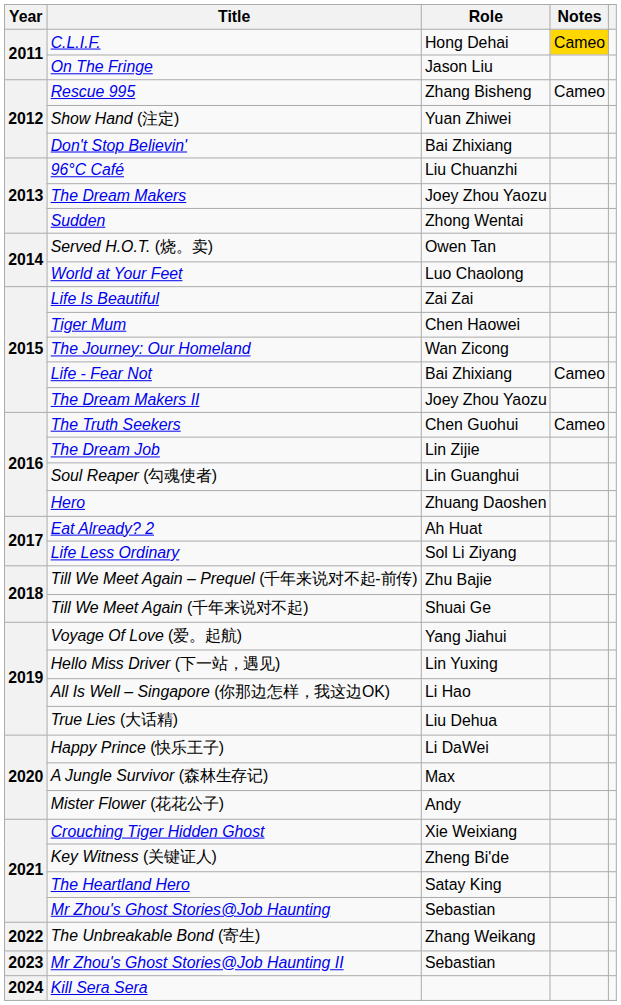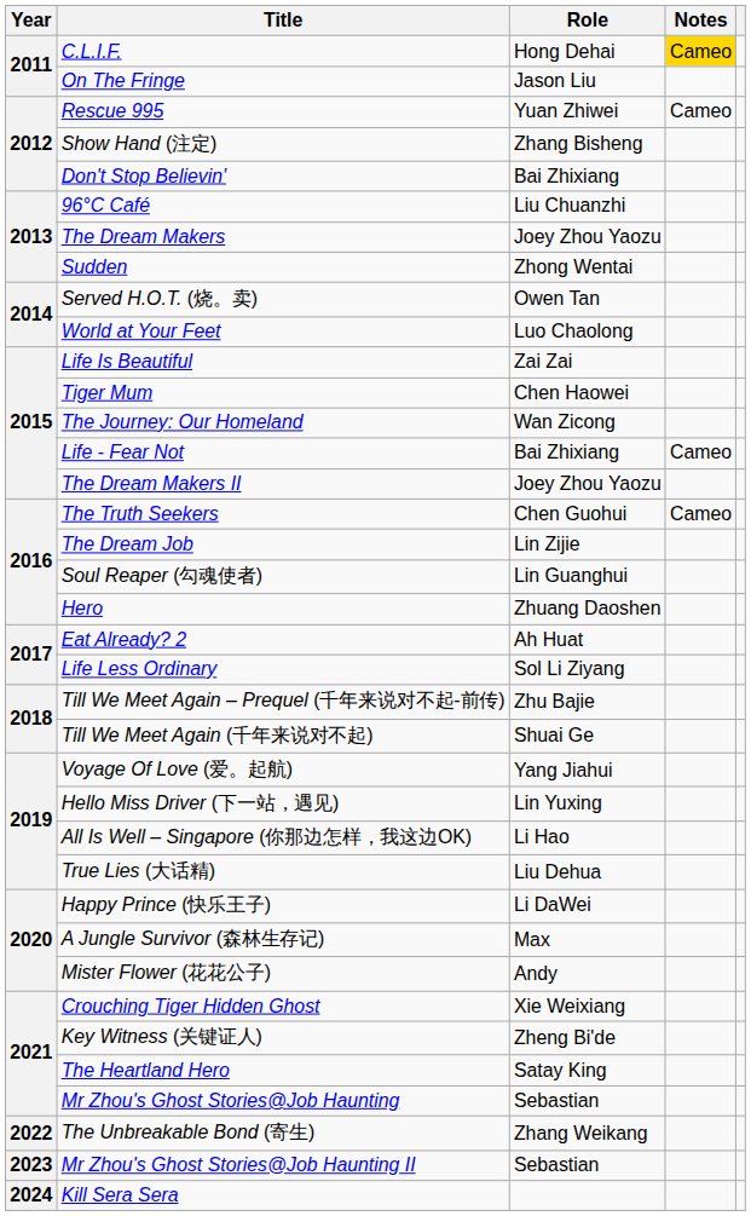 <table class="wikitable sortable plainrowheaders">
 <tr>
 <th scope="col">Year</th>
 <th scope="col">Title</th>
 <th scope="col">Role</th>
 <th scope="col" class="unsortable">Notes</th>
 <th scope="col" class="unsortable"></th>
 </tr>
 <tr>
 <th scope="row" rowspan="2">2011</th>
 <td><em><a href='#'>C.L.I.F.</a></em></td>
 <td>Hong Dehai</td>
 <td style="background: gold;">Cameo</td>
 <td></td>
 </tr>
 <tr>
 <td><em><a href='#'>On The Fringe</a></em></td>
 <td>Jason Liu</td>
 <td></td>
 <td></td>
 </tr>
 <tr>
 <th scope="row" rowspan="3">2012</th>
 <td><em><a href='#'>Rescue 995</a></em></td>
-<td>Zhang Bisheng</td>
+<td>Yuan Zhiwei</td>
 <td>Cameo</td>
 <td></td>
 </tr>
 <tr>
 <td><em>Show Hand</em> (注定)</td>
-<td>Yuan Zhiwei</td>
+<td>Zhang Bisheng</td>
 <td></td>
 <td></td>
 </tr>
 <tr>
 <td><em><a href='#'>Don't Stop Believin'</a></em></td>
 <td>Bai Zhixiang</td>
 <td></td>
 <td></td>
 </tr>
 <tr>
 <th scope="row" rowspan="3">2013</th>
 <td><em><a href='#'>96°C Café</a></em></td>
 <td>Liu Chuanzhi</td>
 <td></td>
 <td></td>
 </tr>
 <tr>
 <td><em><a href='#'>The Dream Makers</a></em></td>
 <td>Joey Zhou Yaozu</td>
 <td></td>
 <td></td>
 </tr>
 <tr>
 <td><em><a href='#'>Sudden</a></em></td>
 <td>Zhong Wentai</td>
 <td></td>
 <td></td>
 </tr>
 <tr>
 <th scope="row" rowspan="2">2014</th>
 <td><em>Served H.O.T.</em>  (烧。卖)</td>
 <td>Owen Tan</td>
 <td></td>
 <td></td>
 </tr>
 <tr>
 <td><em><a href='#'>World at Your Feet</a></em></td>
 <td>Luo Chaolong</td>
 <td></td>
 <td></td>
 </tr>
 <tr>
 <th scope="row" rowspan="5">2015</th>
 <td><em><a href='#'>Life Is Beautiful</a></em></td>
 <td>Zai Zai</td>
 <td></td>
 <td></td>
 </tr>
 <tr>
 <td><em><a href='#'>Tiger Mum</a></em></td>
 <td>Chen Haowei</td>
 <td></td>
 <td></td>
 </tr>
 <tr>
 <td><em><a href='#'>The Journey: Our Homeland</a></em></td>
 <td>Wan Zicong</td>
 <td></td>
 <td></td>
 </tr>
 <tr>
 <td><em><a href='#'>Life - Fear Not</a></em></td>
 <td>Bai Zhixiang</td>
 <td>Cameo</td>
 <td></td>
 </tr>
 <tr>
 <td><em><a href='#'>The Dream Makers II</a></em></td>
 <td>Joey Zhou Yaozu</td>
 <td></td>
 <td></td>
 </tr>
 <tr>
 <th scope="row" rowspan="4">2016</th>
 <td><em><a href='#'>The Truth Seekers</a></em></td>
 <td>Chen Guohui</td>
 <td>Cameo</td>
 <td></td>
 </tr>
 <tr>
 <td><em><a href='#'>The Dream Job</a></em></td>
 <td>Lin Zijie</td>
 <td></td>
 <td></td>
 </tr>
 <tr>
 <td><em>Soul Reaper </em> (勾魂使者)</td>
 <td>Lin Guanghui</td>
 <td></td>
 <td></td>
 </tr>
 <tr>
 <td><em><a href='#'>Hero</a></em></td>
 <td>Zhuang Daoshen</td>
 <td></td>
 <td></td>
 </tr>
 <tr>
 <th scope="row" rowspan="2">2017</th>
 <td><em><a href='#'>Eat Already? 2</a></em></td>
 <td>Ah Huat</td>
 <td></td>
 <td></td>
 </tr>
 <tr>
 <td><em><a href='#'>Life Less Ordinary</a></em></td>
 <td>Sol Li Ziyang</td>
 <td></td>
 <td></td>
 </tr>
 <tr>
 <th scope="row" rowspan="2">2018</th>
 <td><em>Till We Meet Again – Prequel</em> (千年来说对不起-前传)</td>
 <td>Zhu Bajie</td>
 <td></td>
 <td></td>
 </tr>
 <tr>
 <td><em>Till We Meet Again</em> (千年来说对不起)</td>
 <td>Shuai Ge</td>
 <td></td>
 <td></td>
 </tr>
 <tr>
 <th scope="row" rowspan="4">2019</th>
 <td><em>Voyage Of Love</em> (爱。起航)</td>
 <td>Yang Jiahui</td>
 <td></td>
 <td></td>
 </tr>
 <tr>
 <td><em>Hello Miss Driver</em> (下一站，遇见)</td>
 <td>Lin Yuxing</td>
 <td></td>
 <td></td>
 </tr>
 <tr>
 <td><em>All Is Well – Singapore</em> (你那边怎样，我这边OK)</td>
 <td>Li Hao</td>
 <td></td>
 <td></td>
 </tr>
 <tr>
 <td><em>True Lies</em> (大话精)</td>
 <td>Liu Dehua</td>
 <td></td>
 <td></td>
 </tr>
 <tr>
 <th scope="row" rowspan="3">2020</th>
 <td><em>Happy Prince</em> (快乐王子)</td>
 <td>Li DaWei</td>
 <td></td>
 <td></td>
 </tr>
 <tr>
 <td><em>A Jungle Survivor</em> (森林生存记)</td>
 <td>Max</td>
 <td></td>
 <td></td>
 </tr>
 <tr>
 <td><em>Mister Flower</em> (花花公子)</td>
 <td>Andy</td>
 <td></td>
 <td></td>
 </tr>
 <tr>
 <th scope="row" rowspan="4">2021</th>
 <td><em><a href='#'>Crouching Tiger Hidden Ghost</a></em></td>
 <td>Xie Weixiang</td>
 <td></td>
 <td></td>
 </tr>
 <tr>
 <td><em>Key Witness</em> (关键证人)</td>
 <td>Zheng Bi'de</td>
 <td></td>
 <td></td>
 </tr>
 <tr>
 <td><em><a href='#'>The Heartland Hero</a></em></td>
 <td>Satay King</td>
 <td></td>
 <td></td>
 </tr>
 <tr>
 <td><em><a href='#'>Mr Zhou's Ghost Stories@Job Haunting</a></em></td>
 <td>Sebastian</td>
 <td></td>
 <td></td>
 </tr>
 <tr>
 <th scope="row">2022</th>
 <td><em>The Unbreakable Bond</em> (寄生)</td>
 <td>Zhang Weikang</td>
 <td></td>
 <td></td>
 </tr>
 <tr>
 <th scope="row">2023</th>
 <td><em><a href='#'>Mr Zhou's Ghost Stories@Job Haunting II</a></em></td>
 <td>Sebastian</td>
 <td></td>
 <td></td>
 </tr>
 <tr>
 <th scope="row">2024</th>
 <td><em><a href='#'>Kill Sera Sera</a></em></td>
 <td></td>
 <td></td>
 <td></td>
 </tr>
 </table>
